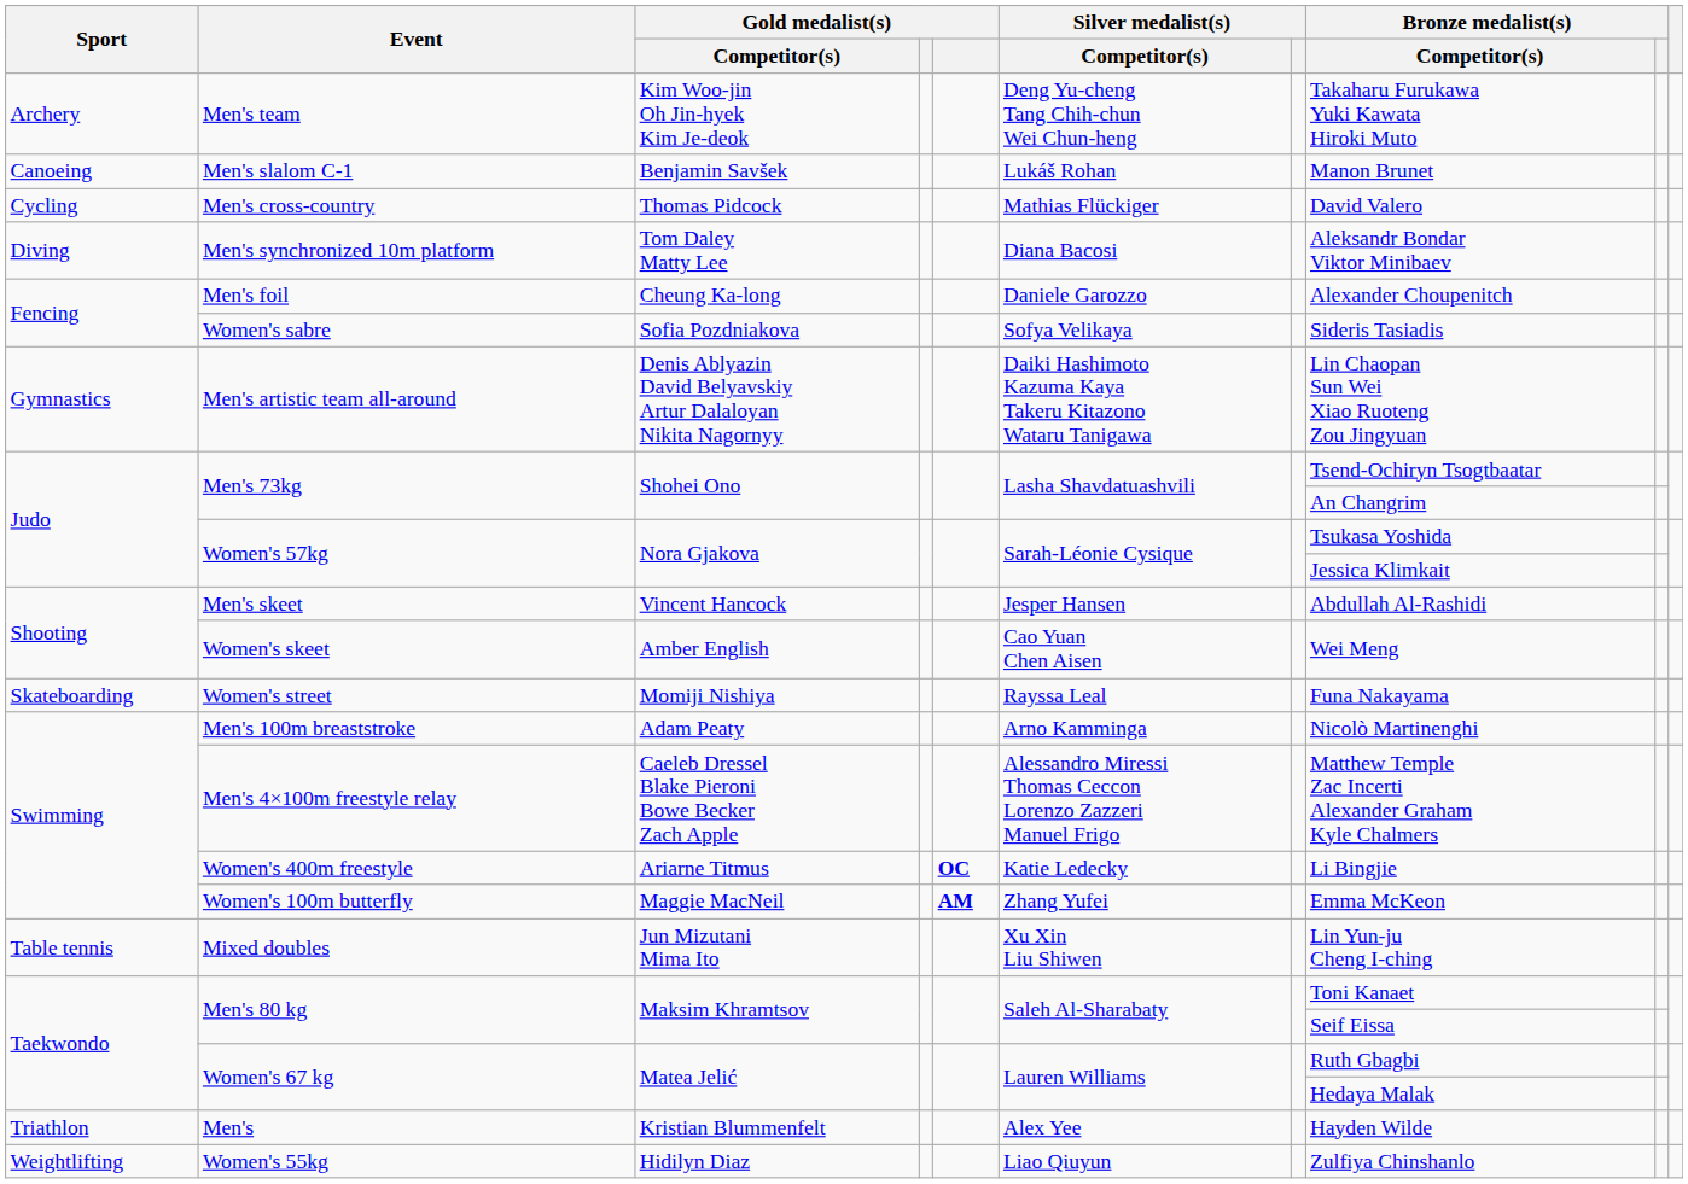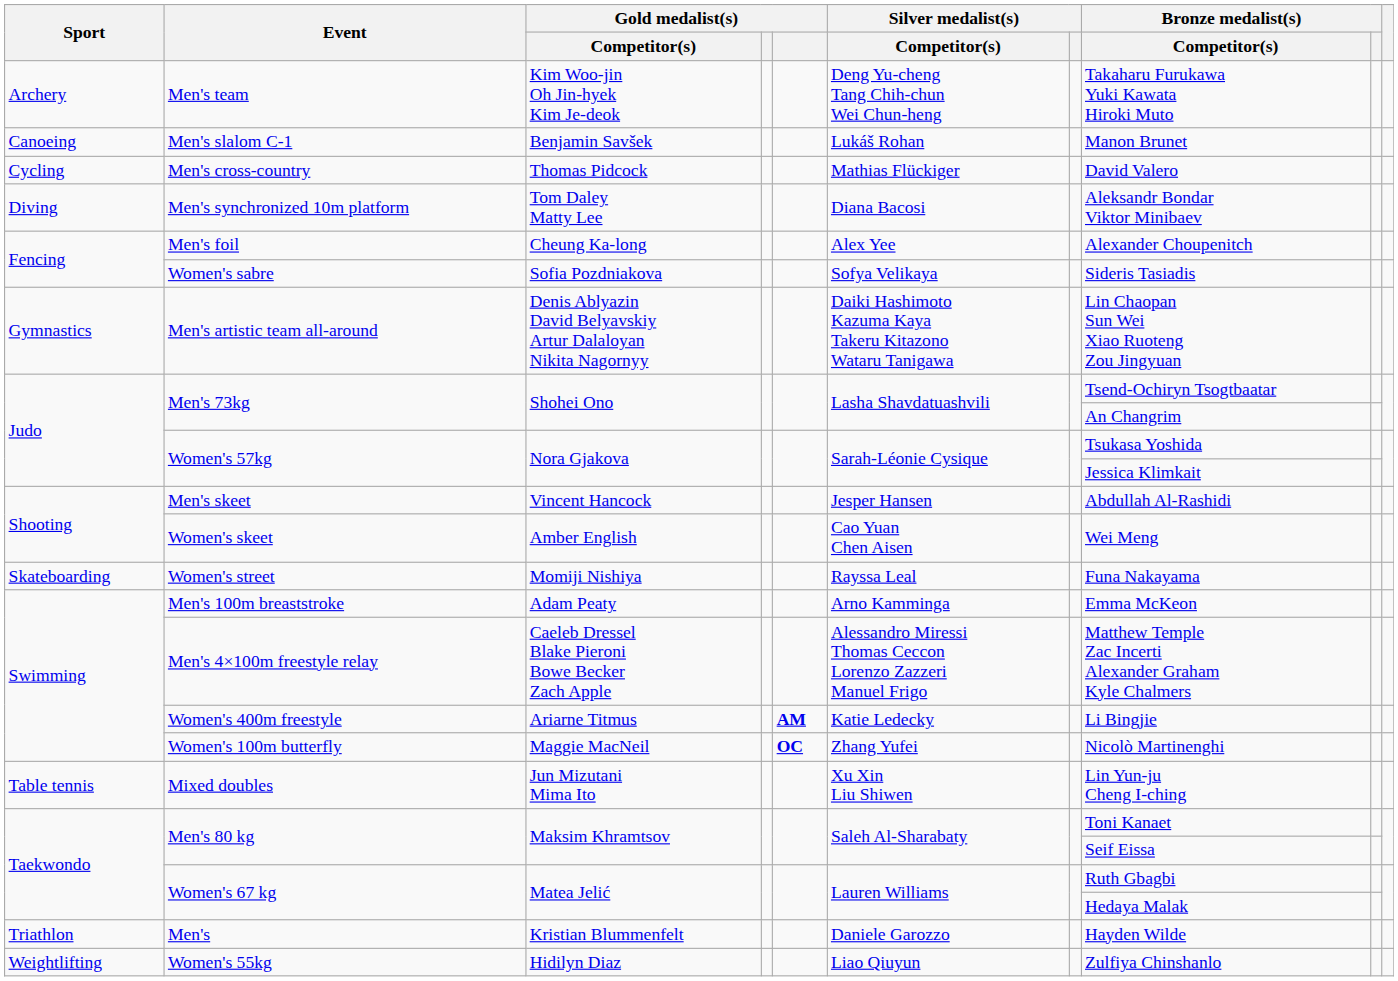 <table class="wikitable" style="width:100%;">
 <tr>
 <th rowspan="2">Sport</th>
 <th rowspan="2">Event</th>
 <th colspan="3">Gold medalist(s)</th>
 <th colspan="2">Silver medalist(s)</th>
 <th colspan="2">Bronze medalist(s)</th>
 <th rowspan="2"></th>
 </tr>
 <tr>
 <th>Competitor(s)</th>
 <th></th>
 <th></th>
 <th>Competitor(s)</th>
 <th></th>
 <th>Competitor(s)</th>
 <th></th>
 </tr>
 <tr>
 <td><a href='#'>Archery</a></td>
 <td><a href='#'>Men's team</a></td>
 <td><a href='#'>Kim Woo-jin</a><br><a href='#'>Oh Jin-hyek</a><br><a href='#'>Kim Je-deok</a></td>
 <td></td>
 <td></td>
 <td><a href='#'>Deng Yu-cheng</a><br><a href='#'>Tang Chih-chun</a><br><a href='#'>Wei Chun-heng</a></td>
 <td></td>
 <td><a href='#'>Takaharu Furukawa</a><br><a href='#'>Yuki Kawata</a><br><a href='#'>Hiroki Muto</a></td>
 <td></td>
 <td></td>
 </tr>
 <tr>
 <td><a href='#'>Canoeing</a></td>
 <td><a href='#'>Men's slalom C-1</a></td>
 <td><a href='#'>Benjamin Savšek</a></td>
 <td></td>
 <td></td>
 <td><a href='#'>Lukáš Rohan</a></td>
 <td></td>
 <td><a href='#'>Manon Brunet</a></td>
 <td></td>
 <td></td>
 </tr>
 <tr>
 <td><a href='#'>Cycling</a></td>
 <td><a href='#'>Men's cross-country</a></td>
 <td><a href='#'>Thomas Pidcock</a></td>
 <td></td>
 <td></td>
 <td><a href='#'>Mathias Flückiger</a></td>
 <td></td>
 <td><a href='#'>David Valero</a></td>
 <td></td>
 <td></td>
 </tr>
 <tr>
 <td><a href='#'>Diving</a></td>
 <td><a href='#'>Men's synchronized 10m platform</a></td>
 <td><a href='#'>Tom Daley</a><br><a href='#'>Matty Lee</a></td>
 <td></td>
 <td></td>
 <td><a href='#'>Diana Bacosi</a></td>
 <td></td>
 <td><a href='#'>Aleksandr Bondar</a><br><a href='#'>Viktor Minibaev</a></td>
 <td></td>
 <td></td>
 </tr>
 <tr>
 <td rowspan="2"><a href='#'>Fencing</a></td>
 <td><a href='#'>Men's foil</a></td>
 <td><a href='#'>Cheung Ka-long</a></td>
 <td></td>
 <td></td>
-<td><a href='#'>Daniele Garozzo</a></td>
+<td><a href='#'>Alex Yee</a></td>
 <td></td>
 <td><a href='#'>Alexander Choupenitch</a></td>
 <td></td>
 <td></td>
 </tr>
 <tr>
 <td><a href='#'>Women's sabre</a></td>
 <td><a href='#'>Sofia Pozdniakova</a></td>
 <td></td>
 <td></td>
 <td><a href='#'>Sofya Velikaya</a></td>
 <td></td>
 <td><a href='#'>Sideris Tasiadis</a></td>
 <td></td>
 <td></td>
 </tr>
 <tr>
 <td><a href='#'>Gymnastics</a></td>
 <td><a href='#'>Men's artistic team all-around</a></td>
 <td><a href='#'>Denis Ablyazin</a> <br> <a href='#'>David Belyavskiy</a> <br> <a href='#'>Artur Dalaloyan</a> <br> <a href='#'>Nikita Nagornyy</a></td>
 <td></td>
 <td></td>
 <td><a href='#'>Daiki Hashimoto</a> <br> <a href='#'>Kazuma Kaya</a> <br> <a href='#'>Takeru Kitazono</a> <br> <a href='#'>Wataru Tanigawa</a></td>
 <td></td>
 <td><a href='#'>Lin Chaopan</a> <br> <a href='#'>Sun Wei</a> <br> <a href='#'>Xiao Ruoteng</a> <br> <a href='#'>Zou Jingyuan</a></td>
 <td></td>
 <td></td>
 </tr>
 <tr>
 <td rowspan="4"><a href='#'>Judo</a></td>
 <td rowspan="2"><a href='#'>Men's 73kg</a></td>
 <td rowspan="2"><a href='#'>Shohei Ono</a></td>
 <td rowspan="2"></td>
 <td rowspan="2"></td>
 <td rowspan="2"><a href='#'>Lasha Shavdatuashvili</a></td>
 <td rowspan="2"></td>
 <td><a href='#'>Tsend-Ochiryn Tsogtbaatar</a></td>
 <td></td>
 <td rowspan="2"></td>
 </tr>
 <tr>
 <td><a href='#'>An Changrim</a></td>
 <td></td>
 </tr>
 <tr>
 <td rowspan="2"><a href='#'>Women's 57kg</a></td>
 <td rowspan="2"><a href='#'>Nora Gjakova</a></td>
 <td rowspan="2"></td>
 <td rowspan="2"></td>
 <td rowspan="2"><a href='#'>Sarah-Léonie Cysique</a></td>
 <td rowspan="2"></td>
 <td><a href='#'>Tsukasa Yoshida</a></td>
 <td></td>
 <td rowspan="2"></td>
 </tr>
 <tr>
 <td><a href='#'>Jessica Klimkait</a></td>
 <td></td>
 </tr>
 <tr>
 <td rowspan="2"><a href='#'>Shooting</a></td>
 <td><a href='#'>Men's skeet</a></td>
 <td><a href='#'>Vincent Hancock</a></td>
 <td></td>
 <td></td>
 <td><a href='#'>Jesper Hansen</a></td>
 <td></td>
 <td><a href='#'>Abdullah Al-Rashidi</a></td>
 <td></td>
 <td></td>
 </tr>
 <tr>
 <td><a href='#'>Women's skeet</a></td>
 <td><a href='#'>Amber English</a></td>
 <td></td>
 <td></td>
 <td><a href='#'>Cao Yuan</a><br><a href='#'>Chen Aisen</a></td>
 <td></td>
 <td><a href='#'>Wei Meng</a></td>
 <td></td>
 <td></td>
 </tr>
 <tr>
 <td><a href='#'>Skateboarding</a></td>
 <td><a href='#'>Women's street</a></td>
 <td><a href='#'>Momiji Nishiya</a></td>
 <td></td>
 <td></td>
 <td><a href='#'>Rayssa Leal</a></td>
 <td></td>
 <td><a href='#'>Funa Nakayama</a></td>
 <td></td>
 <td></td>
 </tr>
 <tr>
 <td rowspan="4"><a href='#'>Swimming</a></td>
 <td><a href='#'>Men's 100m breaststroke</a></td>
 <td><a href='#'>Adam Peaty</a></td>
 <td></td>
 <td></td>
 <td><a href='#'>Arno Kamminga</a></td>
 <td></td>
-<td><a href='#'>Nicolò Martinenghi</a></td>
+<td><a href='#'>Emma McKeon</a></td>
 <td></td>
 <td></td>
 </tr>
 <tr>
 <td><a href='#'>Men's 4×100m freestyle relay</a></td>
 <td><a href='#'>Caeleb Dressel</a><br><a href='#'>Blake Pieroni</a><br><a href='#'>Bowe Becker</a><br><a href='#'>Zach Apple</a></td>
 <td></td>
 <td></td>
 <td><a href='#'>Alessandro Miressi</a><br><a href='#'>Thomas Ceccon</a><br><a href='#'>Lorenzo Zazzeri</a><br><a href='#'>Manuel Frigo</a></td>
 <td></td>
 <td><a href='#'>Matthew Temple</a><br><a href='#'>Zac Incerti</a><br><a href='#'>Alexander Graham</a><br><a href='#'>Kyle Chalmers</a></td>
 <td></td>
 <td></td>
 </tr>
 <tr>
 <td><a href='#'>Women's 400m freestyle</a></td>
 <td><a href='#'>Ariarne Titmus</a></td>
 <td></td>
-<td><strong><a href='#'>OC</a></strong></td>
+<td><strong><a href='#'>AM</a></strong></td>
 <td><a href='#'>Katie Ledecky</a></td>
 <td></td>
 <td><a href='#'>Li Bingjie</a></td>
 <td></td>
 <td></td>
 </tr>
 <tr>
 <td><a href='#'>Women's 100m butterfly</a></td>
 <td><a href='#'>Maggie MacNeil</a></td>
 <td></td>
-<td><strong><a href='#'>AM</a></strong></td>
+<td><strong><a href='#'>OC</a></strong></td>
 <td><a href='#'>Zhang Yufei</a></td>
 <td></td>
-<td><a href='#'>Emma McKeon</a></td>
+<td><a href='#'>Nicolò Martinenghi</a></td>
 <td></td>
 <td></td>
 </tr>
 <tr>
 <td><a href='#'>Table tennis</a></td>
 <td><a href='#'>Mixed doubles</a></td>
 <td><a href='#'>Jun Mizutani</a><br><a href='#'>Mima Ito</a></td>
 <td></td>
 <td></td>
 <td><a href='#'>Xu Xin</a><br><a href='#'>Liu Shiwen</a></td>
 <td></td>
 <td><a href='#'>Lin Yun-ju</a><br><a href='#'>Cheng I-ching</a></td>
 <td></td>
 <td></td>
 </tr>
 <tr>
 <td rowspan="4"><a href='#'>Taekwondo</a></td>
 <td rowspan="2"><a href='#'>Men's 80 kg</a></td>
 <td rowspan="2"><a href='#'>Maksim Khramtsov</a></td>
 <td rowspan="2"></td>
 <td rowspan="2"></td>
 <td rowspan="2"><a href='#'>Saleh Al-Sharabaty</a></td>
 <td rowspan="2"></td>
 <td><a href='#'>Toni Kanaet</a></td>
 <td></td>
 <td rowspan="2"></td>
 </tr>
 <tr>
 <td><a href='#'>Seif Eissa</a></td>
 <td></td>
 </tr>
 <tr>
 <td rowspan="2"><a href='#'>Women's 67 kg</a></td>
 <td rowspan="2"><a href='#'>Matea Jelić</a></td>
 <td rowspan="2"></td>
 <td rowspan="2"></td>
 <td rowspan="2"><a href='#'>Lauren Williams</a></td>
 <td rowspan="2"></td>
 <td><a href='#'>Ruth Gbagbi</a></td>
 <td></td>
 <td rowspan="2"></td>
 </tr>
 <tr>
 <td><a href='#'>Hedaya Malak</a></td>
 <td></td>
 </tr>
 <tr>
 <td><a href='#'>Triathlon</a></td>
 <td><a href='#'>Men's</a></td>
 <td><a href='#'>Kristian Blummenfelt</a></td>
 <td></td>
 <td></td>
-<td><a href='#'>Alex Yee</a></td>
+<td><a href='#'>Daniele Garozzo</a></td>
 <td></td>
 <td><a href='#'>Hayden Wilde</a></td>
 <td></td>
 <td></td>
 </tr>
 <tr>
 <td><a href='#'>Weightlifting</a></td>
 <td><a href='#'>Women's 55kg</a></td>
 <td><a href='#'>Hidilyn Diaz</a></td>
 <td></td>
 <td></td>
 <td><a href='#'>Liao Qiuyun</a></td>
 <td></td>
 <td><a href='#'>Zulfiya Chinshanlo</a></td>
 <td></td>
 <td></td>
 </tr>
 </table>
